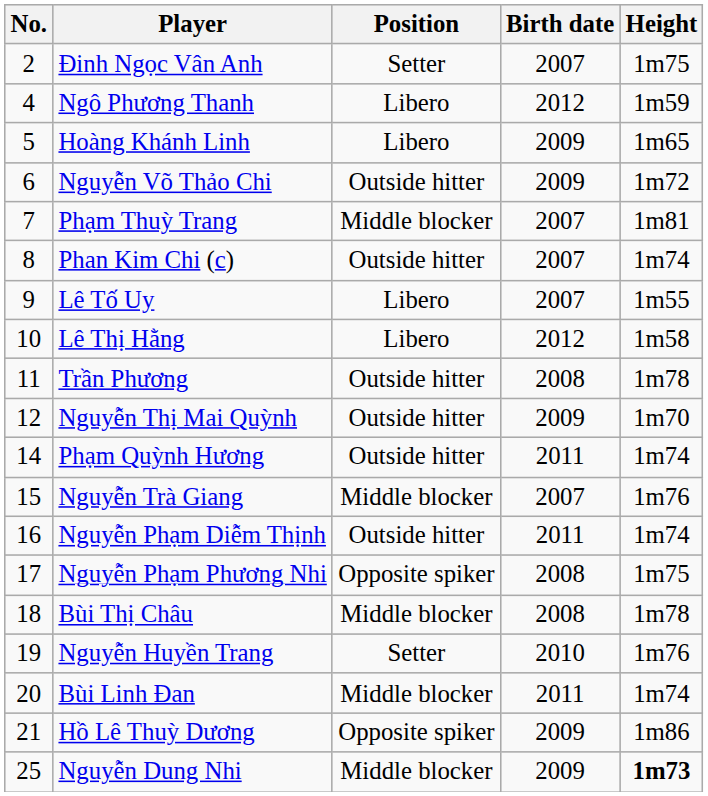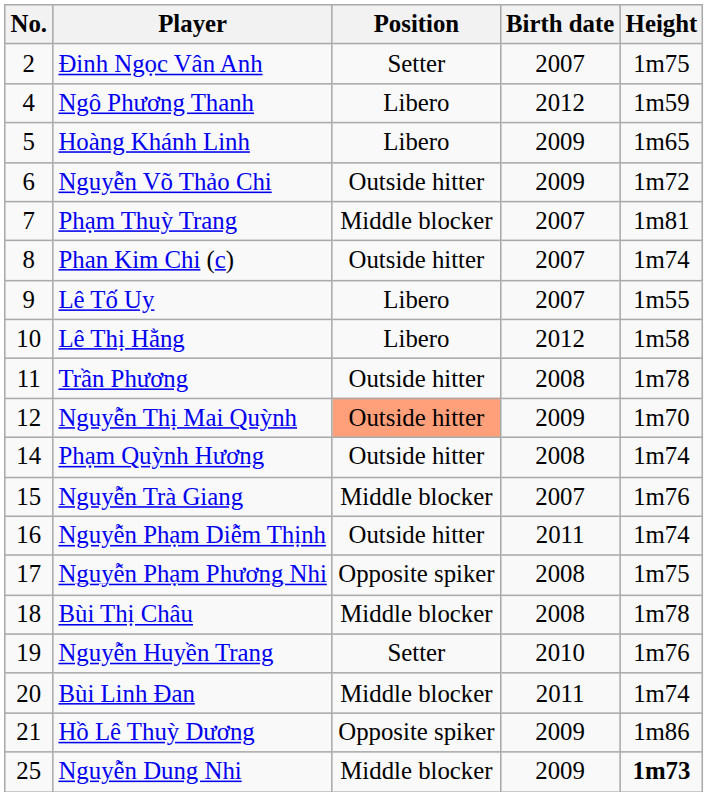 <table class=wikitable style="font-size:100%;text-align:center">
 <tr>
 <th>No.</th>
 <th>Player</th>
 <th>Position</th>
 <th>Birth date</th>
 <th>Height</th>
 </tr>
 <tr>
 <td>2</td>
 <td align="left"> <a href='#'>Đinh Ngọc Vân Anh</a></td>
 <td>Setter</td>
 <td>2007</td>
 <td>1m75</td>
 </tr>
 <tr>
 <td>4</td>
 <td align=left> <a href='#'>Ngô Phương Thanh</a></td>
 <td>Libero</td>
 <td>2012</td>
 <td>1m59</td>
 </tr>
 <tr>
 <td>5</td>
 <td align=left> <a href='#'>Hoàng Khánh Linh</a></td>
 <td>Libero</td>
 <td>2009</td>
 <td>1m65</td>
 </tr>
 <tr>
 <td>6</td>
 <td align="left"> <a href='#'>Nguyễn Võ Thảo Chi</a></td>
 <td>Outside hitter</td>
 <td>2009</td>
 <td>1m72</td>
 </tr>
 <tr>
 <td>7</td>
 <td align=left> <a href='#'>Phạm Thuỳ Trang</a></td>
 <td>Middle blocker</td>
 <td>2007</td>
 <td>1m81</td>
 </tr>
 <tr>
 <td>8</td>
 <td align="left"> <a href='#'>Phan Kim Chi</a> (<a href='#'>c</a>)</td>
 <td>Outside hitter</td>
 <td>2007</td>
 <td>1m74</td>
 </tr>
 <tr>
 <td>9</td>
 <td align="left"> <a href='#'>Lê Tố Uy</a></td>
 <td>Libero</td>
 <td>2007</td>
 <td>1m55</td>
 </tr>
 <tr>
 <td>10</td>
 <td align="left"> <a href='#'>Lê Thị Hằng</a></td>
 <td>Libero</td>
 <td>2012</td>
 <td>1m58</td>
 </tr>
 <tr>
 <td>11</td>
 <td align="left"> <a href='#'>Trần Phương</a></td>
 <td>Outside hitter</td>
 <td>2008</td>
 <td>1m78</td>
 </tr>
 <tr>
 <td>12</td>
 <td align="left"> <a href='#'>Nguyễn Thị Mai Quỳnh</a></td>
-<td>Outside hitter</td>
+<td style="background: lightsalmon;">Outside hitter</td>
 <td>2009</td>
 <td>1m70</td>
 </tr>
 <tr>
 <td>14</td>
 <td align=left> <a href='#'>Phạm Quỳnh Hương</a></td>
 <td>Outside hitter</td>
-<td>2011</td>
+<td>2008</td>
 <td>1m74</td>
 </tr>
 <tr>
 <td>15</td>
 <td align="left"> <a href='#'>Nguyễn Trà Giang</a></td>
 <td>Middle blocker</td>
 <td>2007</td>
 <td>1m76</td>
 </tr>
 <tr>
 <td>16</td>
 <td align="left"> <a href='#'>Nguyễn Phạm Diễm Thịnh</a></td>
 <td>Outside hitter</td>
 <td>2011</td>
 <td>1m74</td>
 </tr>
 <tr>
 <td>17</td>
 <td align=left> <a href='#'>Nguyễn Phạm Phương Nhi</a></td>
 <td>Opposite spiker</td>
 <td>2008</td>
 <td>1m75</td>
 </tr>
 <tr>
 <td>18</td>
 <td align=left> <a href='#'>Bùi Thị Châu</a></td>
 <td>Middle blocker</td>
 <td>2008</td>
 <td>1m78</td>
 </tr>
 <tr>
 <td>19</td>
 <td align="left"> <a href='#'>Nguyễn Huyền Trang</a></td>
 <td>Setter</td>
 <td>2010</td>
 <td>1m76</td>
 </tr>
 <tr>
 <td>20</td>
 <td align=left> <a href='#'>Bùi Linh Đan</a></td>
 <td>Middle blocker</td>
 <td>2011</td>
 <td>1m74</td>
 </tr>
 <tr>
 <td>21</td>
 <td align=left> <a href='#'>Hồ Lê Thuỳ Dương</a></td>
 <td>Opposite spiker</td>
 <td>2009</td>
 <td>1m86</td>
 </tr>
 <tr>
 <td>25</td>
 <td align=left> <a href='#'>Nguyễn Dung Nhi</a></td>
 <td>Middle blocker</td>
 <td>2009</td>
 <td><strong>1m73</strong></td>
 </tr>
 </table>
